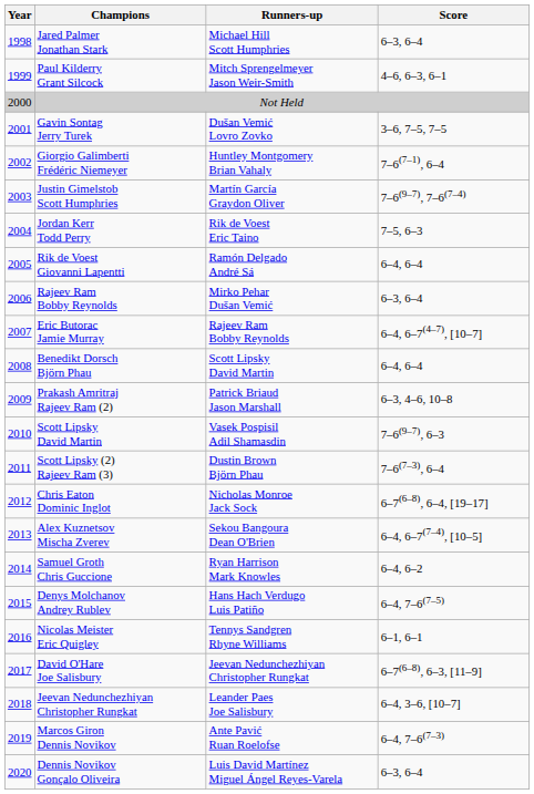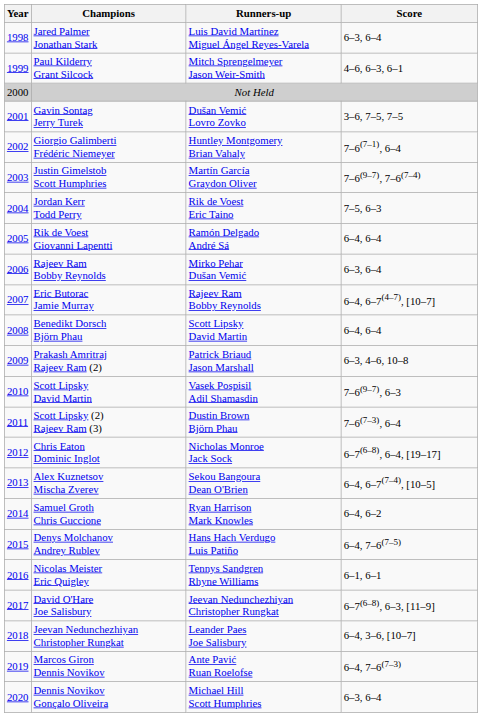 <table class="wikitable" style="font-size:90%">
 <tr>
 <th>Year</th>
 <th width="200">Champions</th>
 <th width="200">Runners-up</th>
 <th width="175">Score</th>
 </tr>
 <tr>
 <td><a href='#'>1998</a></td>
 <td> <a href='#'>Jared Palmer</a> <br>  <a href='#'>Jonathan Stark</a></td>
-<td> <a href='#'>Michael Hill</a> <br>  <a href='#'>Scott Humphries</a></td>
+<td> <a href='#'>Luis David Martínez</a><br> <a href='#'>Miguel Ángel Reyes-Varela</a></td>
 <td>6–3, 6–4</td>
 </tr>
 <tr>
 <td><a href='#'>1999</a></td>
 <td> <a href='#'>Paul Kilderry</a> <br>  <a href='#'>Grant Silcock</a></td>
 <td> <a href='#'>Mitch Sprengelmeyer</a> <br>  <a href='#'>Jason Weir-Smith</a></td>
 <td>4–6, 6–3, 6–1</td>
 </tr>
 <tr>
 <td style="background:#cfcfcf">2000</td>
 <td colspan=3 align=center style="background:#cfcfcf"><em>Not Held</em></td>
 </tr>
 <tr>
 <td><a href='#'>2001</a></td>
 <td> <a href='#'>Gavin Sontag</a> <br>  <a href='#'>Jerry Turek</a></td>
 <td> <a href='#'>Dušan Vemić</a> <br>  <a href='#'>Lovro Zovko</a></td>
 <td>3–6, 7–5, 7–5</td>
 </tr>
 <tr>
 <td><a href='#'>2002</a></td>
 <td> <a href='#'>Giorgio Galimberti</a> <br>  <a href='#'>Frédéric Niemeyer</a></td>
 <td> <a href='#'>Huntley Montgomery</a> <br>  <a href='#'>Brian Vahaly</a></td>
 <td>7–6<sup>(7–1)</sup>, 6–4</td>
 </tr>
 <tr>
 <td><a href='#'>2003</a></td>
 <td> <a href='#'>Justin Gimelstob</a> <br>  <a href='#'>Scott Humphries</a></td>
 <td> <a href='#'>Martín García</a> <br>  <a href='#'>Graydon Oliver</a></td>
 <td>7–6<sup>(9–7)</sup>, 7–6<sup>(7–4)</sup></td>
 </tr>
 <tr>
 <td><a href='#'>2004</a></td>
 <td> <a href='#'>Jordan Kerr</a> <br>  <a href='#'>Todd Perry</a></td>
 <td> <a href='#'>Rik de Voest</a> <br>  <a href='#'>Eric Taino</a></td>
 <td>7–5, 6–3</td>
 </tr>
 <tr>
 <td><a href='#'>2005</a></td>
 <td> <a href='#'>Rik de Voest</a> <br>  <a href='#'>Giovanni Lapentti</a></td>
 <td> <a href='#'>Ramón Delgado</a> <br>  <a href='#'>André Sá</a></td>
 <td>6–4, 6–4</td>
 </tr>
 <tr>
 <td><a href='#'>2006</a></td>
 <td> <a href='#'>Rajeev Ram</a> <br>  <a href='#'>Bobby Reynolds</a></td>
 <td> <a href='#'>Mirko Pehar</a> <br>  <a href='#'>Dušan Vemić</a></td>
 <td>6–3, 6–4</td>
 </tr>
 <tr>
 <td><a href='#'>2007</a></td>
 <td> <a href='#'>Eric Butorac</a> <br>  <a href='#'>Jamie Murray</a></td>
 <td> <a href='#'>Rajeev Ram</a> <br>  <a href='#'>Bobby Reynolds</a></td>
 <td>6–4, 6–7<sup>(4–7)</sup>, [10–7]</td>
 </tr>
 <tr>
 <td><a href='#'>2008</a></td>
 <td> <a href='#'>Benedikt Dorsch</a> <br>  <a href='#'>Björn Phau</a></td>
 <td> <a href='#'>Scott Lipsky</a> <br>  <a href='#'>David Martin</a></td>
 <td>6–4, 6–4</td>
 </tr>
 <tr>
 <td><a href='#'>2009</a></td>
 <td> <a href='#'>Prakash Amritraj</a> <br>  <a href='#'>Rajeev Ram</a> (2)</td>
 <td> <a href='#'>Patrick Briaud</a> <br>  <a href='#'>Jason Marshall</a></td>
 <td>6–3, 4–6, 10–8</td>
 </tr>
 <tr>
 <td><a href='#'>2010</a></td>
 <td> <a href='#'>Scott Lipsky</a> <br>  <a href='#'>David Martin</a></td>
 <td> <a href='#'>Vasek Pospisil</a> <br>  <a href='#'>Adil Shamasdin</a></td>
 <td>7–6<sup>(9–7)</sup>, 6–3</td>
 </tr>
 <tr>
 <td><a href='#'>2011</a></td>
 <td> <a href='#'>Scott Lipsky</a> (2) <br>  <a href='#'>Rajeev Ram</a> (3)</td>
 <td> <a href='#'>Dustin Brown</a> <br>  <a href='#'>Björn Phau</a></td>
 <td>7–6<sup>(7–3)</sup>, 6–4</td>
 </tr>
 <tr>
 <td><a href='#'>2012</a></td>
 <td> <a href='#'>Chris Eaton</a> <br>  <a href='#'>Dominic Inglot</a></td>
 <td> <a href='#'>Nicholas Monroe</a> <br>  <a href='#'>Jack Sock</a></td>
 <td>6–7<sup>(6–8)</sup>, 6–4, [19–17]</td>
 </tr>
 <tr>
 <td><a href='#'>2013</a></td>
 <td> <a href='#'>Alex Kuznetsov</a> <br>  <a href='#'>Mischa Zverev</a></td>
 <td> <a href='#'>Sekou Bangoura</a><br> <a href='#'>Dean O'Brien</a></td>
 <td>6–4, 6–7<sup>(7–4)</sup>, [10–5]</td>
 </tr>
 <tr>
 <td><a href='#'>2014</a></td>
 <td> <a href='#'>Samuel Groth</a><br> <a href='#'>Chris Guccione</a></td>
 <td> <a href='#'>Ryan Harrison</a><br> <a href='#'>Mark Knowles</a></td>
 <td>6–4, 6–2</td>
 </tr>
 <tr>
 <td><a href='#'>2015</a></td>
 <td> <a href='#'>Denys Molchanov</a><br> <a href='#'>Andrey Rublev</a></td>
 <td> <a href='#'>Hans Hach Verdugo</a><br> <a href='#'>Luis Patiño</a></td>
 <td>6–4, 7–6<sup>(7–5)</sup></td>
 </tr>
 <tr>
 <td><a href='#'>2016</a></td>
 <td> <a href='#'>Nicolas Meister</a><br>  <a href='#'>Eric Quigley</a></td>
 <td> <a href='#'>Tennys Sandgren</a> <br>  <a href='#'>Rhyne Williams</a></td>
 <td>6–1, 6–1</td>
 </tr>
 <tr>
 <td><a href='#'>2017</a></td>
 <td> <a href='#'>David O'Hare</a><br> <a href='#'>Joe Salisbury</a></td>
 <td> <a href='#'>Jeevan Nedunchezhiyan</a><br> <a href='#'>Christopher Rungkat</a></td>
 <td>6–7<sup>(6–8)</sup>, 6–3, [11–9]</td>
 </tr>
 <tr>
 <td><a href='#'>2018</a></td>
 <td> <a href='#'>Jeevan Nedunchezhiyan</a><br> <a href='#'>Christopher Rungkat</a></td>
 <td> <a href='#'>Leander Paes</a><br> <a href='#'>Joe Salisbury</a></td>
 <td>6–4, 3–6, [10–7]</td>
 </tr>
 <tr>
 <td><a href='#'>2019</a></td>
 <td> <a href='#'>Marcos Giron</a><br> <a href='#'>Dennis Novikov</a></td>
 <td> <a href='#'>Ante Pavić</a><br> <a href='#'>Ruan Roelofse</a></td>
 <td>6–4, 7–6<sup>(7–3)</sup></td>
 </tr>
 <tr>
 <td><a href='#'>2020</a></td>
 <td> <a href='#'>Dennis Novikov</a><br> <a href='#'>Gonçalo Oliveira</a></td>
-<td> <a href='#'>Luis David Martínez</a><br> <a href='#'>Miguel Ángel Reyes-Varela</a></td>
+<td> <a href='#'>Michael Hill</a> <br>  <a href='#'>Scott Humphries</a></td>
 <td>6–3, 6–4</td>
 </tr>
 </table>
